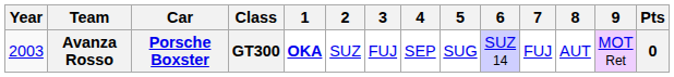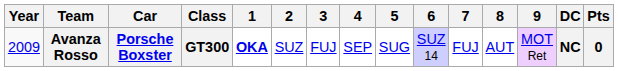 <table class="wikitable" style="text-align:center; font-size:90%">
 <tr>
 <th>Year</th>
 <th>Team</th>
 <th>Car</th>
 <th>Class</th>
 <th>1</th>
 <th>2</th>
 <th>3</th>
 <th>4</th>
 <th>5</th>
 <th>6</th>
 <th>7</th>
 <th>8</th>
 <th>9</th>
+<th>DC</th>
 <th>Pts</th>
 </tr>
 <tr>
-<td><a href='#'>2003</a></td>
+<td><a href='#'>2009</a></td>
 <th>Avanza Rosso</th>
 <th><a href='#'>Porsche Boxster</a></th>
 <th>GT300</th>
 <td style="background:#FFFFFF;"><strong><a href='#'>OKA</a><br><small></small></strong></td>
 <td style="background:#FFFFFF;"><a href='#'>SUZ</a><br><small></small></td>
 <td style="background:#FFFFFF;"><a href='#'>FUJ</a><br><small></small></td>
 <td style="background:#FFFFFF;"><a href='#'>SEP</a><br><small></small></td>
 <td style="background:#FFFFFF;"><a href='#'>SUG</a><br><small></small></td>
 <td style="background:#CFCFFF;"><a href='#'>SUZ</a><br><small>14</small></td>
 <td style="background:#FFFFFF;"><a href='#'>FUJ</a><br><small></small></td>
 <td style="background:#FFFFFF;"><a href='#'>AUT</a><br><small></small></td>
 <td style="background:#EFCFFF;"><a href='#'>MOT</a><br><small>Ret</small></td>
+<th>NC</th>
 <th>0</th>
 </tr>
 </table>
